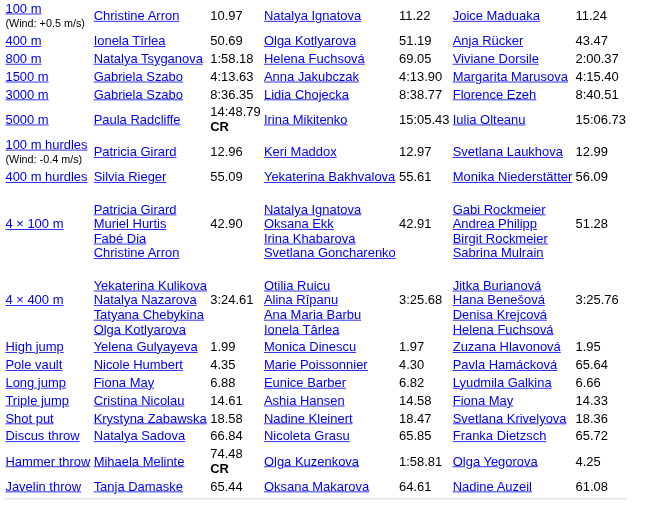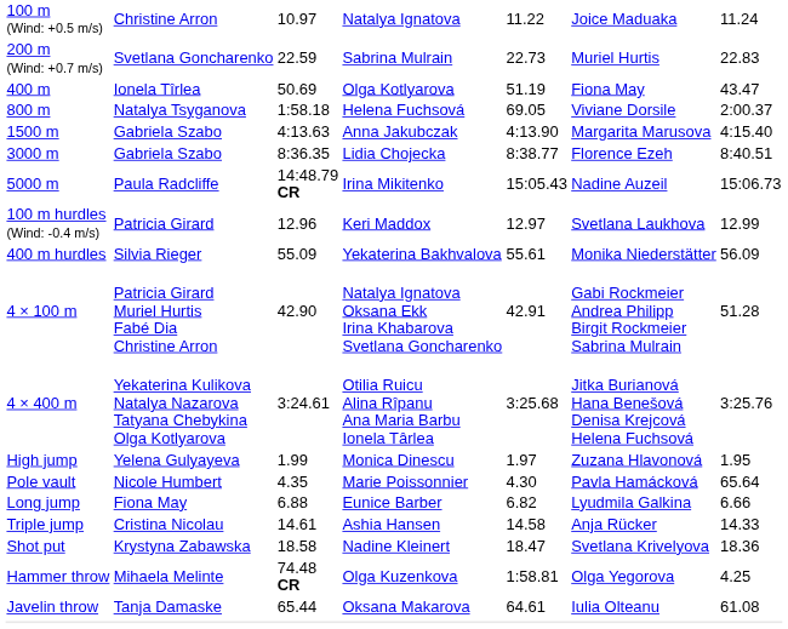 <table>
 <tr>
 <td><a href='#'>100 m</a><br><small>(Wind: +0.5 m/s)</small></td>
 <td><a href='#'>Christine Arron</a><br></td>
 <td>10.97</td>
 <td><a href='#'>Natalya Ignatova</a><br></td>
 <td>11.22</td>
 <td><a href='#'>Joice Maduaka</a><br></td>
 <td>11.24</td>
 </tr>
 <tr>
+<td><a href='#'>200 m</a><br><small>(Wind: +0.7 m/s)</small></td>
+<td><a href='#'>Svetlana Goncharenko</a><br></td>
+<td>22.59</td>
+<td><a href='#'>Sabrina Mulrain</a><br></td>
+<td>22.73</td>
+<td><a href='#'>Muriel Hurtis</a><br></td>
+<td>22.83</td>
+</tr>
+<tr>
 <td><a href='#'>400 m</a></td>
 <td><a href='#'>Ionela Tîrlea</a><br></td>
 <td>50.69</td>
 <td><a href='#'>Olga Kotlyarova</a><br></td>
 <td>51.19</td>
-<td><a href='#'>Anja Rücker</a><br></td>
+<td><a href='#'>Fiona May</a><br></td>
 <td>43.47</td>
 </tr>
 <tr>
 <td><a href='#'>800 m</a></td>
 <td><a href='#'>Natalya Tsyganova</a><br></td>
 <td>1:58.18</td>
 <td><a href='#'>Helena Fuchsová</a><br></td>
 <td>69.05</td>
 <td><a href='#'>Viviane Dorsile</a><br></td>
 <td>2:00.37</td>
 </tr>
 <tr>
 <td><a href='#'>1500 m</a></td>
 <td><a href='#'>Gabriela Szabo</a><br></td>
 <td>4:13.63</td>
 <td><a href='#'>Anna Jakubczak</a><br></td>
 <td>4:13.90</td>
 <td><a href='#'>Margarita Marusova</a><br></td>
 <td>4:15.40</td>
 </tr>
 <tr>
 <td><a href='#'>3000 m</a></td>
 <td><a href='#'>Gabriela Szabo</a><br></td>
 <td>8:36.35</td>
 <td><a href='#'>Lidia Chojecka</a><br></td>
 <td>8:38.77</td>
 <td><a href='#'>Florence Ezeh</a><br></td>
 <td>8:40.51</td>
 </tr>
 <tr>
 <td><a href='#'>5000 m</a></td>
 <td><a href='#'>Paula Radcliffe</a><br></td>
 <td>14:48.79<br><strong>CR</strong></td>
 <td><a href='#'>Irina Mikitenko</a><br></td>
 <td>15:05.43</td>
-<td><a href='#'>Iulia Olteanu</a><br></td>
+<td><a href='#'>Nadine Auzeil</a><br></td>
 <td>15:06.73</td>
 </tr>
 <tr>
 <td><a href='#'>100 m hurdles</a><br><small>(Wind: -0.4 m/s)</small></td>
 <td><a href='#'>Patricia Girard</a><br></td>
 <td>12.96</td>
 <td><a href='#'>Keri Maddox</a><br></td>
 <td>12.97</td>
 <td><a href='#'>Svetlana Laukhova</a><br></td>
 <td>12.99</td>
 </tr>
 <tr>
 <td><a href='#'>400 m hurdles</a></td>
 <td><a href='#'>Silvia Rieger</a><br></td>
 <td>55.09</td>
 <td><a href='#'>Yekaterina Bakhvalova</a><br></td>
 <td>55.61</td>
 <td><a href='#'>Monika Niederstätter</a><br></td>
 <td>56.09</td>
 </tr>
 <tr>
 <td><a href='#'>4 × 100 m</a></td>
 <td><br><a href='#'>Patricia Girard</a><br><a href='#'>Muriel Hurtis</a><br><a href='#'>Fabé Dia</a><br><a href='#'>Christine Arron</a></td>
 <td>42.90</td>
 <td><br><a href='#'>Natalya Ignatova</a><br><a href='#'>Oksana Ekk</a><br><a href='#'>Irina Khabarova</a><br><a href='#'>Svetlana Goncharenko</a></td>
 <td>42.91</td>
 <td><br><a href='#'>Gabi Rockmeier</a><br><a href='#'>Andrea Philipp</a><br><a href='#'>Birgit Rockmeier</a><br><a href='#'>Sabrina Mulrain</a></td>
 <td>51.28</td>
 </tr>
 <tr>
 <td><a href='#'>4 × 400 m</a></td>
 <td><br><a href='#'>Yekaterina Kulikova</a><br><a href='#'>Natalya Nazarova</a><br><a href='#'>Tatyana Chebykina</a><br><a href='#'>Olga Kotlyarova</a></td>
 <td>3:24.61</td>
 <td><br><a href='#'>Otilia Ruicu</a><br><a href='#'>Alina Rîpanu</a><br><a href='#'>Ana Maria Barbu</a><br><a href='#'>Ionela Târlea</a></td>
 <td>3:25.68</td>
 <td><br><a href='#'>Jitka Burianová</a><br><a href='#'>Hana Benešová</a><br><a href='#'>Denisa Krejcová</a><br><a href='#'>Helena Fuchsová</a></td>
 <td>3:25.76</td>
 </tr>
 <tr>
 <td><a href='#'>High jump</a></td>
 <td><a href='#'>Yelena Gulyayeva</a><br></td>
 <td>1.99</td>
 <td><a href='#'>Monica Dinescu</a><br></td>
 <td>1.97</td>
 <td><a href='#'>Zuzana Hlavonová</a><br></td>
 <td>1.95</td>
 </tr>
 <tr>
 <td><a href='#'>Pole vault</a></td>
 <td><a href='#'>Nicole Humbert</a><br></td>
 <td>4.35</td>
 <td><a href='#'>Marie Poissonnier</a><br></td>
 <td>4.30</td>
 <td><a href='#'>Pavla Hamácková</a><br></td>
 <td>65.64</td>
 </tr>
 <tr>
 <td><a href='#'>Long jump</a></td>
 <td><a href='#'>Fiona May</a><br></td>
 <td>6.88</td>
 <td><a href='#'>Eunice Barber</a><br></td>
 <td>6.82</td>
 <td><a href='#'>Lyudmila Galkina</a><br></td>
 <td>6.66</td>
 </tr>
 <tr>
 <td><a href='#'>Triple jump</a></td>
 <td><a href='#'>Cristina Nicolau</a><br></td>
 <td>14.61</td>
 <td><a href='#'>Ashia Hansen</a><br></td>
 <td>14.58</td>
-<td><a href='#'>Fiona May</a><br></td>
+<td><a href='#'>Anja Rücker</a><br></td>
 <td>14.33</td>
 </tr>
 <tr>
 <td><a href='#'>Shot put</a></td>
 <td><a href='#'>Krystyna Zabawska</a><br></td>
 <td>18.58</td>
 <td><a href='#'>Nadine Kleinert</a><br></td>
 <td>18.47</td>
 <td><a href='#'>Svetlana Krivelyova</a><br></td>
 <td>18.36</td>
-</tr>
-<tr>
-<td><a href='#'>Discus throw</a></td>
-<td><a href='#'>Natalya Sadova</a><br></td>
-<td>66.84</td>
-<td><a href='#'>Nicoleta Grasu</a><br></td>
-<td>65.85</td>
-<td><a href='#'>Franka Dietzsch</a><br></td>
-<td>65.72</td>
 </tr>
 <tr>
 <td><a href='#'>Hammer throw</a></td>
 <td><a href='#'>Mihaela Melinte</a><br></td>
 <td>74.48<br><strong>CR</strong></td>
 <td><a href='#'>Olga Kuzenkova</a><br></td>
 <td>1:58.81</td>
 <td><a href='#'>Olga Yegorova</a><br></td>
 <td>4.25</td>
 </tr>
 <tr>
 <td><a href='#'>Javelin throw</a></td>
 <td><a href='#'>Tanja Damaske</a><br></td>
 <td>65.44</td>
 <td><a href='#'>Oksana Makarova</a><br></td>
 <td>64.61</td>
-<td><a href='#'>Nadine Auzeil</a><br></td>
+<td><a href='#'>Iulia Olteanu</a><br></td>
 <td>61.08</td>
 </tr>
 <tr>
 </tr>
 <tr bgcolor= e8e8e8>
 <td colspan=7></td>
 </tr>
 </table>
